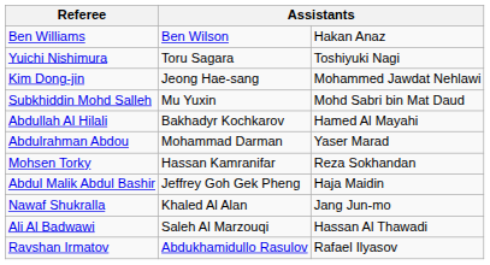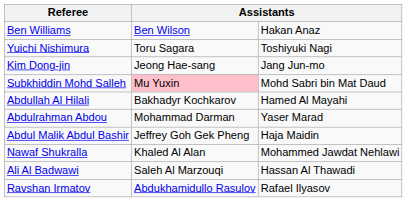 <table class="wikitable">
 <tr>
 <th>Referee</th>
 <th colspan="2">Assistants</th>
 </tr>
 <tr>
 <td> <a href='#'>Ben Williams</a></td>
 <td> <a href='#'>Ben Wilson</a></td>
 <td> Hakan Anaz</td>
 </tr>
 <tr>
 <td> <a href='#'>Yuichi Nishimura</a></td>
 <td> Toru Sagara</td>
 <td> Toshiyuki Nagi</td>
 </tr>
 <tr>
 <td> <a href='#'>Kim Dong-jin</a></td>
 <td> Jeong Hae-sang</td>
-<td> Mohammed Jawdat Nehlawi</td>
+<td> Jang Jun-mo</td>
 </tr>
 <tr>
 <td> <a href='#'>Subkhiddin Mohd Salleh</a></td>
-<td> Mu Yuxin</td>
+<td style="background: pink;"> Mu Yuxin</td>
 <td> Mohd Sabri bin Mat Daud</td>
 </tr>
 <tr>
 <td> <a href='#'>Abdullah Al Hilali</a></td>
 <td> Bakhadyr Kochkarov</td>
 <td> Hamed Al Mayahi</td>
 </tr>
 <tr>
 <td> <a href='#'>Abdulrahman Abdou</a></td>
 <td> Mohammad Darman</td>
 <td> Yaser Marad</td>
 </tr>
 <tr>
-<td> <a href='#'>Mohsen Torky</a></td>
-<td> Hassan Kamranifar</td>
-<td> Reza Sokhandan</td>
-</tr>
-<tr>
 <td> <a href='#'>Abdul Malik Abdul Bashir</a></td>
 <td> Jeffrey Goh Gek Pheng</td>
 <td> Haja Maidin</td>
 </tr>
 <tr>
 <td> <a href='#'>Nawaf Shukralla</a></td>
 <td> Khaled Al Alan</td>
-<td> Jang Jun-mo</td>
+<td> Mohammed Jawdat Nehlawi</td>
 </tr>
 <tr>
 <td> <a href='#'>Ali Al Badwawi</a></td>
 <td> Saleh Al Marzouqi</td>
 <td> Hassan Al Thawadi</td>
 </tr>
 <tr>
 <td> <a href='#'>Ravshan Irmatov</a></td>
 <td> <a href='#'>Abdukhamidullo Rasulov</a></td>
 <td> Rafael Ilyasov</td>
 </tr>
 </table>
